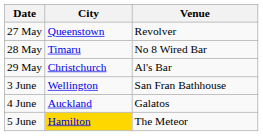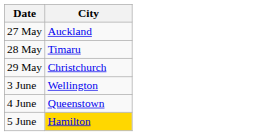 <table class="wikitable">
 <tr>
 <th style="width:50px;">Date</th>
 <th style="width:115px;">City</th>
-<th style="width:170px;">Venue</th>
 </tr>
 <tr>
 <td>27 May</td>
-<td><a href='#'>Queenstown</a></td>
-<td>Revolver</td>
+<td><a href='#'>Auckland</a></td>
 </tr>
 <tr>
 <td>28 May</td>
 <td><a href='#'>Timaru</a></td>
-<td>No 8 Wired Bar</td>
 </tr>
 <tr>
 <td>29 May</td>
 <td><a href='#'>Christchurch</a></td>
-<td>Al's Bar</td>
 </tr>
 <tr>
 <td>3 June</td>
 <td><a href='#'>Wellington</a></td>
-<td>San Fran Bathhouse</td>
 </tr>
 <tr>
 <td>4 June</td>
-<td><a href='#'>Auckland</a></td>
-<td>Galatos</td>
+<td><a href='#'>Queenstown</a></td>
 </tr>
 <tr>
 <td>5 June</td>
 <td style="background: gold;"><a href='#'>Hamilton</a></td>
-<td>The Meteor</td>
 </tr>
 </table>
